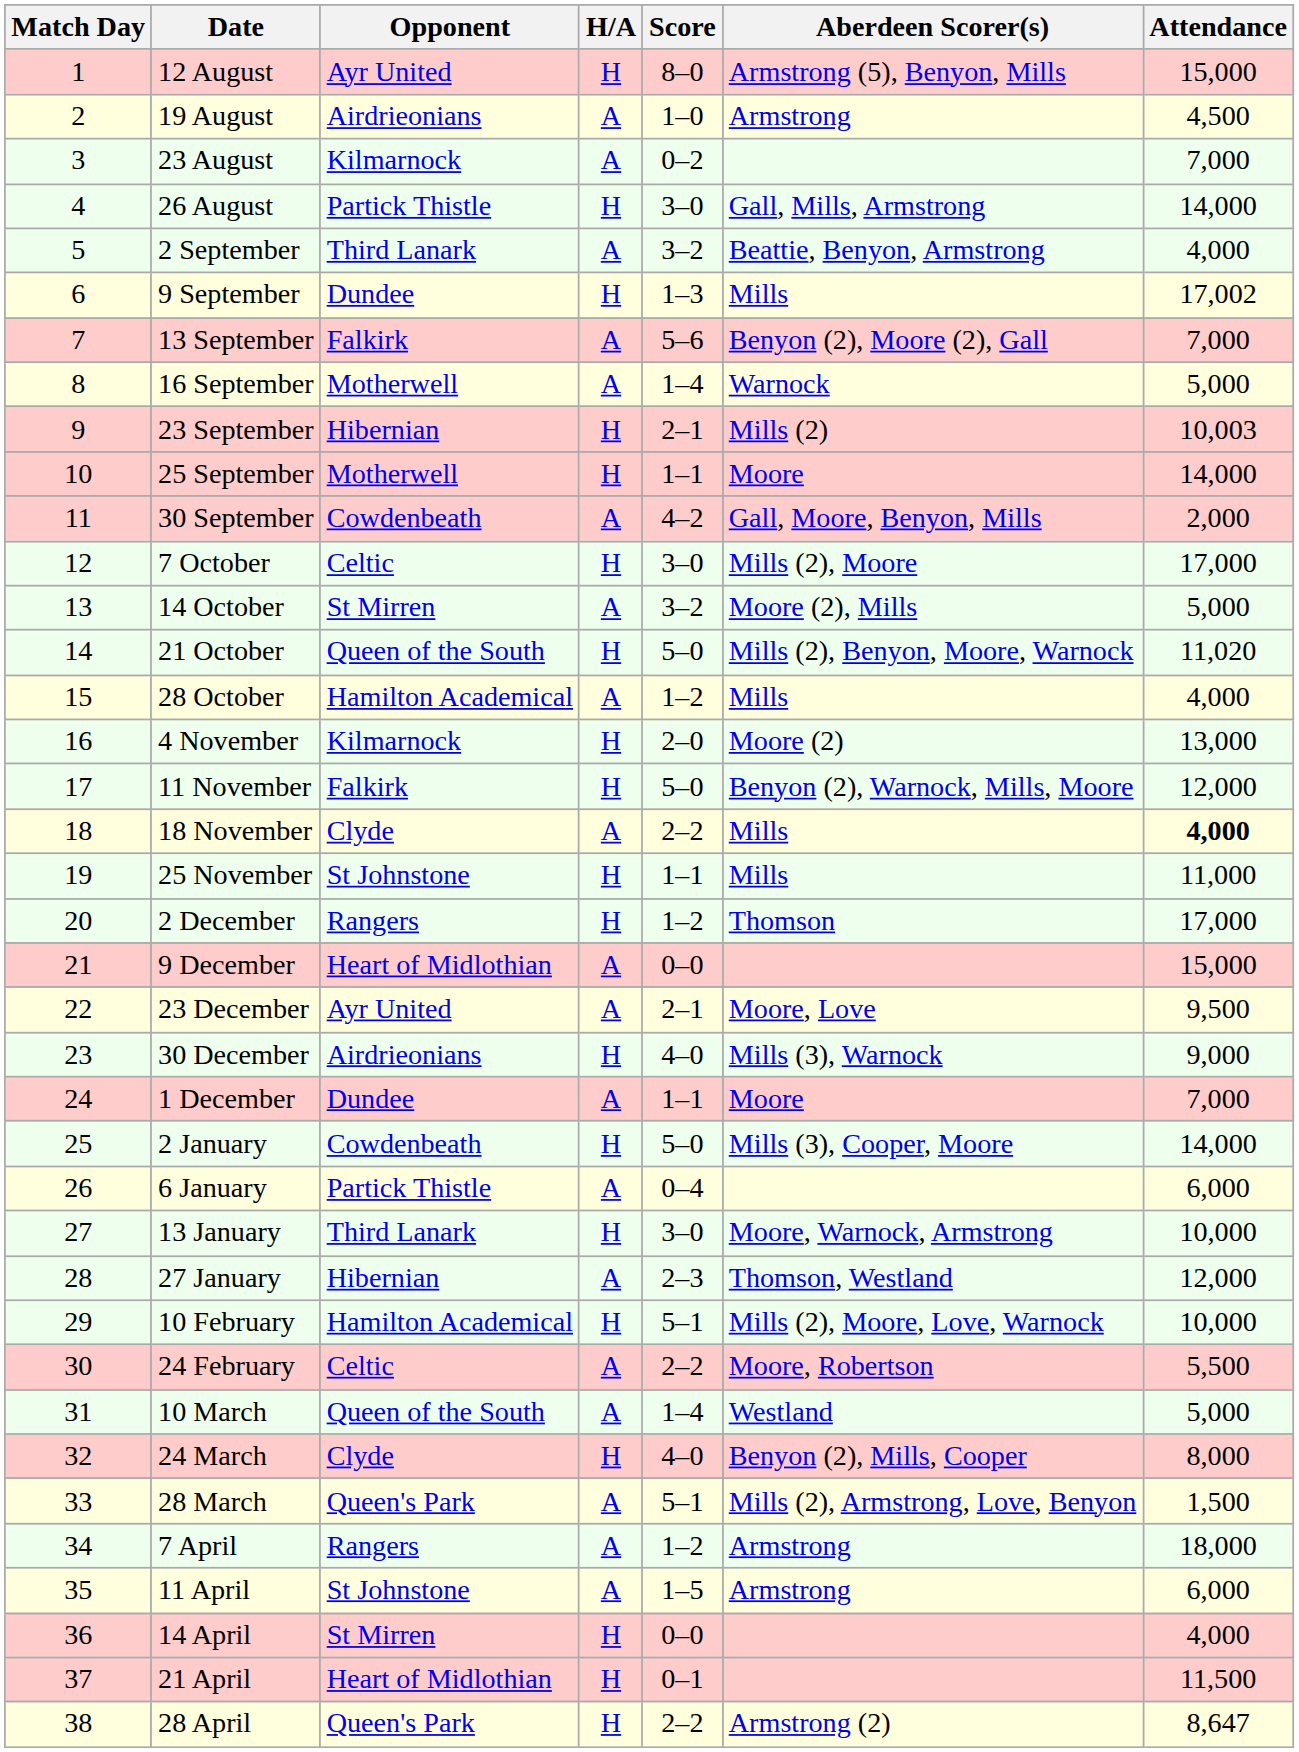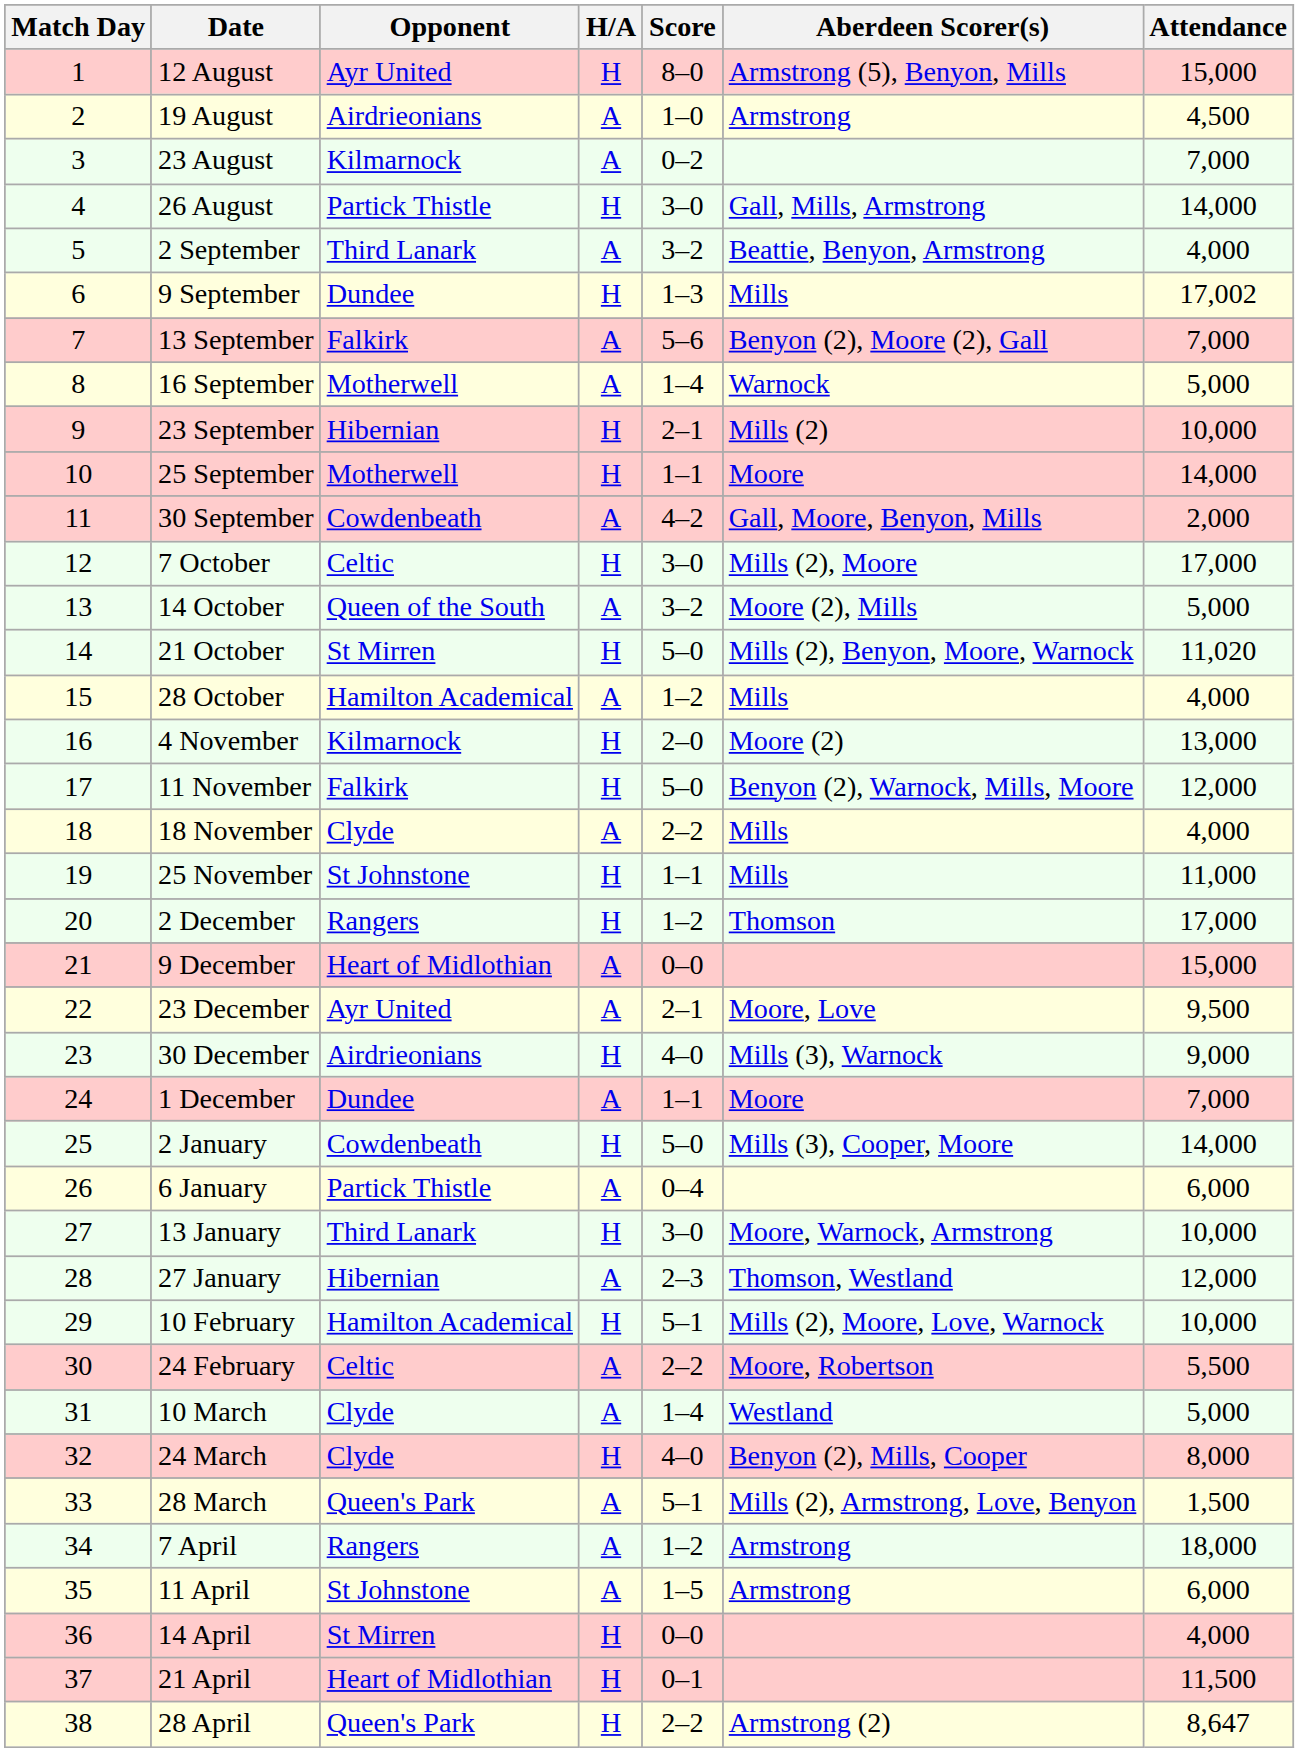 <table class="wikitable" style="text-align:center">
 <tr>
 <th>Match Day</th>
 <th>Date</th>
 <th>Opponent</th>
 <th>H/A</th>
 <th>Score</th>
 <th>Aberdeen Scorer(s)</th>
 <th>Attendance</th>
 </tr>
 <tr bgcolor=#FFCCCC>
 <td>1</td>
 <td align=left>12 August</td>
 <td align=left><a href='#'>Ayr United</a></td>
 <td><a href='#'>H</a></td>
 <td>8–0</td>
 <td align=left><a href='#'>Armstrong</a> (5), <a href='#'>Benyon</a>, <a href='#'>Mills</a></td>
 <td>15,000</td>
 </tr>
 <tr bgcolor=#FFFFDD>
 <td>2</td>
 <td align=left>19 August</td>
 <td align=left><a href='#'>Airdrieonians</a></td>
 <td><a href='#'>A</a></td>
 <td>1–0</td>
 <td align=left><a href='#'>Armstrong</a></td>
 <td>4,500</td>
 </tr>
 <tr bgcolor=#EEFFEE>
 <td>3</td>
 <td align=left>23 August</td>
 <td align=left><a href='#'>Kilmarnock</a></td>
 <td><a href='#'>A</a></td>
 <td>0–2</td>
 <td align=left></td>
 <td>7,000</td>
 </tr>
 <tr bgcolor=#EEFFEE>
 <td>4</td>
 <td align=left>26 August</td>
 <td align=left><a href='#'>Partick Thistle</a></td>
 <td><a href='#'>H</a></td>
 <td>3–0</td>
 <td align=left><a href='#'>Gall</a>, <a href='#'>Mills</a>, <a href='#'>Armstrong</a></td>
 <td>14,000</td>
 </tr>
 <tr bgcolor=#EEFFEE>
 <td>5</td>
 <td align=left>2 September</td>
 <td align=left><a href='#'>Third Lanark</a></td>
 <td><a href='#'>A</a></td>
 <td>3–2</td>
 <td align=left><a href='#'>Beattie</a>, <a href='#'>Benyon</a>, <a href='#'>Armstrong</a></td>
 <td>4,000</td>
 </tr>
 <tr bgcolor=#FFFFDD>
 <td>6</td>
 <td align=left>9 September</td>
 <td align=left><a href='#'>Dundee</a></td>
 <td><a href='#'>H</a></td>
 <td>1–3</td>
 <td align=left><a href='#'>Mills</a></td>
 <td>17,002</td>
 </tr>
 <tr bgcolor=#FFCCCC>
 <td>7</td>
 <td align=left>13 September</td>
 <td align=left><a href='#'>Falkirk</a></td>
 <td><a href='#'>A</a></td>
 <td>5–6</td>
 <td align=left><a href='#'>Benyon</a> (2), <a href='#'>Moore</a> (2), <a href='#'>Gall</a></td>
 <td>7,000</td>
 </tr>
 <tr bgcolor=#FFFFDD>
 <td>8</td>
 <td align=left>16 September</td>
 <td align=left><a href='#'>Motherwell</a></td>
 <td><a href='#'>A</a></td>
 <td>1–4</td>
 <td align=left><a href='#'>Warnock</a></td>
 <td>5,000</td>
 </tr>
 <tr bgcolor=#FFCCCC>
 <td>9</td>
 <td align=left>23 September</td>
 <td align=left><a href='#'>Hibernian</a></td>
 <td><a href='#'>H</a></td>
 <td>2–1</td>
 <td align=left><a href='#'>Mills</a> (2)</td>
-<td>10,003</td>
+<td>10,000</td>
 </tr>
 <tr bgcolor=#FFCCCC>
 <td>10</td>
 <td align=left>25 September</td>
 <td align=left><a href='#'>Motherwell</a></td>
 <td><a href='#'>H</a></td>
 <td>1–1</td>
 <td align=left><a href='#'>Moore</a></td>
 <td>14,000</td>
 </tr>
 <tr bgcolor=#FFCCCC>
 <td>11</td>
 <td align=left>30 September</td>
 <td align=left><a href='#'>Cowdenbeath</a></td>
 <td><a href='#'>A</a></td>
 <td>4–2</td>
 <td align=left><a href='#'>Gall</a>, <a href='#'>Moore</a>, <a href='#'>Benyon</a>, <a href='#'>Mills</a></td>
 <td>2,000</td>
 </tr>
 <tr bgcolor=#EEFFEE>
 <td>12</td>
 <td align=left>7 October</td>
 <td align=left><a href='#'>Celtic</a></td>
 <td><a href='#'>H</a></td>
 <td>3–0</td>
 <td align=left><a href='#'>Mills</a> (2), <a href='#'>Moore</a></td>
 <td>17,000</td>
 </tr>
 <tr bgcolor=#EEFFEE>
 <td>13</td>
 <td align=left>14 October</td>
-<td align=left><a href='#'>St Mirren</a></td>
+<td align=left><a href='#'>Queen of the South</a></td>
 <td><a href='#'>A</a></td>
 <td>3–2</td>
 <td align=left><a href='#'>Moore</a> (2), <a href='#'>Mills</a></td>
 <td>5,000</td>
 </tr>
 <tr bgcolor=#EEFFEE>
 <td>14</td>
 <td align=left>21 October</td>
-<td align=left><a href='#'>Queen of the South</a></td>
+<td align=left><a href='#'>St Mirren</a></td>
 <td><a href='#'>H</a></td>
 <td>5–0</td>
 <td align=left><a href='#'>Mills</a> (2), <a href='#'>Benyon</a>, <a href='#'>Moore</a>, <a href='#'>Warnock</a></td>
 <td>11,020</td>
 </tr>
 <tr bgcolor=#FFFFDD>
 <td>15</td>
 <td align=left>28 October</td>
 <td align=left><a href='#'>Hamilton Academical</a></td>
 <td><a href='#'>A</a></td>
 <td>1–2</td>
 <td align=left><a href='#'>Mills</a></td>
 <td>4,000</td>
 </tr>
 <tr bgcolor=#EEFFEE>
 <td>16</td>
 <td align=left>4 November</td>
 <td align=left><a href='#'>Kilmarnock</a></td>
 <td><a href='#'>H</a></td>
 <td>2–0</td>
 <td align=left><a href='#'>Moore</a> (2)</td>
 <td>13,000</td>
 </tr>
 <tr bgcolor=#EEFFEE>
 <td>17</td>
 <td align=left>11 November</td>
 <td align=left><a href='#'>Falkirk</a></td>
 <td><a href='#'>H</a></td>
 <td>5–0</td>
 <td align=left><a href='#'>Benyon</a> (2), <a href='#'>Warnock</a>, <a href='#'>Mills</a>, <a href='#'>Moore</a></td>
 <td>12,000</td>
 </tr>
 <tr bgcolor=#FFFFDD>
 <td>18</td>
 <td align=left>18 November</td>
 <td align=left><a href='#'>Clyde</a></td>
 <td><a href='#'>A</a></td>
 <td>2–2</td>
 <td align=left><a href='#'>Mills</a></td>
-<td><strong>4,000</strong></td>
+<td>4,000</td>
 </tr>
 <tr bgcolor=#EEFFEE>
 <td>19</td>
 <td align=left>25 November</td>
 <td align=left><a href='#'>St Johnstone</a></td>
 <td><a href='#'>H</a></td>
 <td>1–1</td>
 <td align=left><a href='#'>Mills</a></td>
 <td>11,000</td>
 </tr>
 <tr bgcolor=#EEFFEE>
 <td>20</td>
 <td align=left>2 December</td>
 <td align=left><a href='#'>Rangers</a></td>
 <td><a href='#'>H</a></td>
 <td>1–2</td>
 <td align=left><a href='#'>Thomson</a></td>
 <td>17,000</td>
 </tr>
 <tr bgcolor=#FFCCCC>
 <td>21</td>
 <td align=left>9 December</td>
 <td align=left><a href='#'>Heart of Midlothian</a></td>
 <td><a href='#'>A</a></td>
 <td>0–0</td>
 <td align=left></td>
 <td>15,000</td>
 </tr>
 <tr bgcolor=#FFFFDD>
 <td>22</td>
 <td align=left>23 December</td>
 <td align=left><a href='#'>Ayr United</a></td>
 <td><a href='#'>A</a></td>
 <td>2–1</td>
 <td align=left><a href='#'>Moore</a>, <a href='#'>Love</a></td>
 <td>9,500</td>
 </tr>
 <tr bgcolor=#EEFFEE>
 <td>23</td>
 <td align=left>30 December</td>
 <td align=left><a href='#'>Airdrieonians</a></td>
 <td><a href='#'>H</a></td>
 <td>4–0</td>
 <td align=left><a href='#'>Mills</a> (3), <a href='#'>Warnock</a></td>
 <td>9,000</td>
 </tr>
 <tr bgcolor=#FFCCCC>
 <td>24</td>
 <td align=left>1 December</td>
 <td align=left><a href='#'>Dundee</a></td>
 <td><a href='#'>A</a></td>
 <td>1–1</td>
 <td align=left><a href='#'>Moore</a></td>
 <td>7,000</td>
 </tr>
 <tr bgcolor=#EEFFEE>
 <td>25</td>
 <td align=left>2 January</td>
 <td align=left><a href='#'>Cowdenbeath</a></td>
 <td><a href='#'>H</a></td>
 <td>5–0</td>
 <td align=left><a href='#'>Mills</a> (3), <a href='#'>Cooper</a>, <a href='#'>Moore</a></td>
 <td>14,000</td>
 </tr>
 <tr bgcolor=#FFFFDD>
 <td>26</td>
 <td align=left>6 January</td>
 <td align=left><a href='#'>Partick Thistle</a></td>
 <td><a href='#'>A</a></td>
 <td>0–4</td>
 <td align=left></td>
 <td>6,000</td>
 </tr>
 <tr bgcolor=#EEFFEE>
 <td>27</td>
 <td align=left>13 January</td>
 <td align=left><a href='#'>Third Lanark</a></td>
 <td><a href='#'>H</a></td>
 <td>3–0</td>
 <td align=left><a href='#'>Moore</a>, <a href='#'>Warnock</a>, <a href='#'>Armstrong</a></td>
 <td>10,000</td>
 </tr>
 <tr bgcolor=#EEFFEE>
 <td>28</td>
 <td align=left>27 January</td>
 <td align=left><a href='#'>Hibernian</a></td>
 <td><a href='#'>A</a></td>
 <td>2–3</td>
 <td align=left><a href='#'>Thomson</a>, <a href='#'>Westland</a></td>
 <td>12,000</td>
 </tr>
 <tr bgcolor=#EEFFEE>
 <td>29</td>
 <td align=left>10 February</td>
 <td align=left><a href='#'>Hamilton Academical</a></td>
 <td><a href='#'>H</a></td>
 <td>5–1</td>
 <td align=left><a href='#'>Mills</a> (2), <a href='#'>Moore</a>, <a href='#'>Love</a>, <a href='#'>Warnock</a></td>
 <td>10,000</td>
 </tr>
 <tr bgcolor=#FFCCCC>
 <td>30</td>
 <td align=left>24 February</td>
 <td align=left><a href='#'>Celtic</a></td>
 <td><a href='#'>A</a></td>
 <td>2–2</td>
 <td align=left><a href='#'>Moore</a>, <a href='#'>Robertson</a></td>
 <td>5,500</td>
 </tr>
 <tr bgcolor=#EEFFEE>
 <td>31</td>
 <td align=left>10 March</td>
-<td align=left><a href='#'>Queen of the South</a></td>
+<td align=left><a href='#'>Clyde</a></td>
 <td><a href='#'>A</a></td>
 <td>1–4</td>
 <td align=left><a href='#'>Westland</a></td>
 <td>5,000</td>
 </tr>
 <tr bgcolor=#FFCCCC>
 <td>32</td>
 <td align=left>24 March</td>
 <td align=left><a href='#'>Clyde</a></td>
 <td><a href='#'>H</a></td>
 <td>4–0</td>
 <td align=left><a href='#'>Benyon</a> (2), <a href='#'>Mills</a>, <a href='#'>Cooper</a></td>
 <td>8,000</td>
 </tr>
 <tr bgcolor=#FFFFDD>
 <td>33</td>
 <td align=left>28 March</td>
 <td align=left><a href='#'>Queen's Park</a></td>
 <td><a href='#'>A</a></td>
 <td>5–1</td>
 <td align=left><a href='#'>Mills</a> (2), <a href='#'>Armstrong</a>, <a href='#'>Love</a>, <a href='#'>Benyon</a></td>
 <td>1,500</td>
 </tr>
 <tr bgcolor=#EEFFEE>
 <td>34</td>
 <td align=left>7 April</td>
 <td align=left><a href='#'>Rangers</a></td>
 <td><a href='#'>A</a></td>
 <td>1–2</td>
 <td align=left><a href='#'>Armstrong</a></td>
 <td>18,000</td>
 </tr>
 <tr bgcolor=#FFFFDD>
 <td>35</td>
 <td align=left>11 April</td>
 <td align=left><a href='#'>St Johnstone</a></td>
 <td><a href='#'>A</a></td>
 <td>1–5</td>
 <td align=left><a href='#'>Armstrong</a></td>
 <td>6,000</td>
 </tr>
 <tr bgcolor=#FFCCCC>
 <td>36</td>
 <td align=left>14 April</td>
 <td align=left><a href='#'>St Mirren</a></td>
 <td><a href='#'>H</a></td>
 <td>0–0</td>
 <td align=left></td>
 <td>4,000</td>
 </tr>
 <tr bgcolor=#FFCCCC>
 <td>37</td>
 <td align=left>21 April</td>
 <td align=left><a href='#'>Heart of Midlothian</a></td>
 <td><a href='#'>H</a></td>
 <td>0–1</td>
 <td align=left></td>
 <td>11,500</td>
 </tr>
 <tr bgcolor=#FFFFDD>
 <td>38</td>
 <td align=left>28 April</td>
 <td align=left><a href='#'>Queen's Park</a></td>
 <td><a href='#'>H</a></td>
 <td>2–2</td>
 <td align=left><a href='#'>Armstrong</a> (2)</td>
 <td>8,647</td>
 </tr>
 </table>
